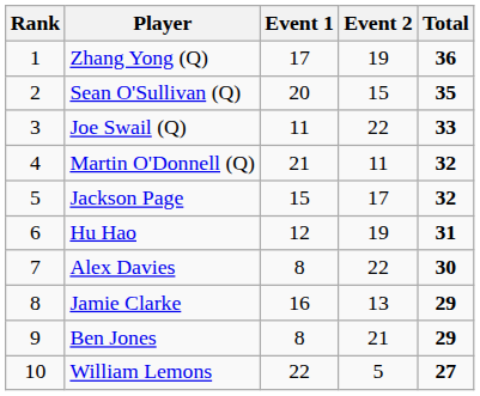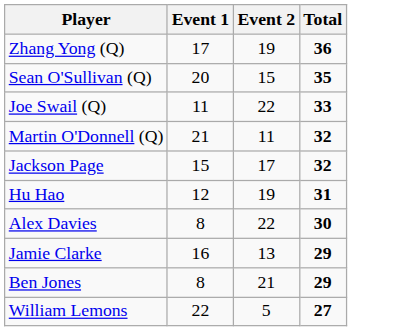 <table class="wikitable sortable" style="text-align:center; font-size:90%">
 <tr>
-<th>Rank</th>
 <th>Player</th>
 <th>Event 1</th>
 <th>Event 2</th>
 <th>Total</th>
 </tr>
 <tr>
-<td>1</td>
 <td align=left> <a href='#'>Zhang Yong</a> (Q)</td>
 <td>17</td>
 <td>19</td>
 <td><strong>36</strong></td>
 </tr>
 <tr>
-<td>2</td>
 <td align=left> <a href='#'>Sean O'Sullivan</a> (Q)</td>
 <td>20</td>
 <td>15</td>
 <td><strong>35</strong></td>
 </tr>
 <tr>
-<td>3</td>
 <td align=left> <a href='#'>Joe Swail</a> (Q)</td>
 <td>11</td>
 <td>22</td>
 <td><strong>33</strong></td>
 </tr>
 <tr>
-<td>4</td>
 <td align=left> <a href='#'>Martin O'Donnell</a> (Q)</td>
 <td>21</td>
 <td>11</td>
 <td><strong>32</strong></td>
 </tr>
 <tr>
-<td>5</td>
 <td align=left> <a href='#'>Jackson Page</a></td>
 <td>15</td>
 <td>17</td>
 <td><strong>32</strong></td>
 </tr>
 <tr>
-<td>6</td>
 <td align=left> <a href='#'>Hu Hao</a></td>
 <td>12</td>
 <td>19</td>
 <td><strong>31</strong></td>
 </tr>
 <tr>
-<td>7</td>
 <td align=left> <a href='#'>Alex Davies</a></td>
 <td>8</td>
 <td>22</td>
 <td><strong>30</strong></td>
 </tr>
 <tr>
-<td>8</td>
 <td align=left> <a href='#'>Jamie Clarke</a></td>
 <td>16</td>
 <td>13</td>
 <td><strong>29</strong></td>
 </tr>
 <tr>
-<td>9</td>
 <td align=left> <a href='#'>Ben Jones</a></td>
 <td>8</td>
 <td>21</td>
 <td><strong>29</strong></td>
 </tr>
 <tr>
-<td>10</td>
 <td align=left> <a href='#'>William Lemons</a></td>
 <td>22</td>
 <td>5</td>
 <td><strong>27</strong></td>
 </tr>
 </table>
